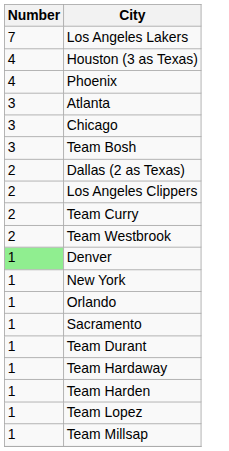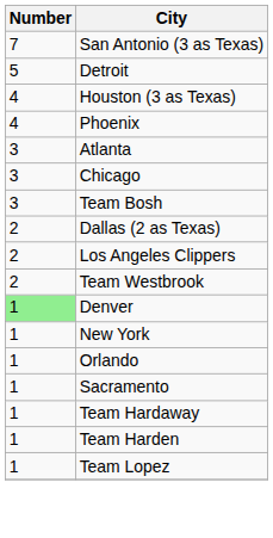 <table class="wikitable">
 <tr>
 <th>Number</th>
 <th>City</th>
 </tr>
 <tr>
 <td>7</td>
-<td>Los Angeles Lakers</td>
+<td>San Antonio (3 as Texas)</td>
+</tr>
+<tr>
+<td>5</td>
+<td>Detroit</td>
 </tr>
 <tr>
 <td>4</td>
 <td>Houston (3 as Texas)</td>
 </tr>
 <tr>
 <td>4</td>
 <td>Phoenix</td>
 </tr>
 <tr>
 <td>3</td>
 <td>Atlanta</td>
 </tr>
 <tr>
 <td>3</td>
 <td>Chicago</td>
 </tr>
 <tr>
 <td>3</td>
 <td>Team Bosh</td>
 </tr>
 <tr>
 <td>2</td>
 <td>Dallas (2 as Texas)</td>
 </tr>
 <tr>
 <td>2</td>
 <td>Los Angeles Clippers</td>
 </tr>
 <tr>
 <td>2</td>
-<td>Team Curry</td>
-</tr>
-<tr>
-<td>2</td>
 <td>Team Westbrook</td>
 </tr>
 <tr>
 <td style="background: lightgreen;">1</td>
 <td>Denver</td>
 </tr>
 <tr>
 <td>1</td>
 <td>New York</td>
 </tr>
 <tr>
 <td>1</td>
 <td>Orlando</td>
 </tr>
 <tr>
 <td>1</td>
 <td>Sacramento</td>
 </tr>
 <tr>
 <td>1</td>
-<td>Team Durant</td>
-</tr>
-<tr>
-<td>1</td>
 <td>Team Hardaway</td>
 </tr>
 <tr>
 <td>1</td>
 <td>Team Harden</td>
 </tr>
 <tr>
 <td>1</td>
 <td>Team Lopez</td>
 </tr>
 <tr>
-<td>1</td>
-<td>Team Millsap</td>
-</tr>
-<tr>
 </tr>
 </table>
